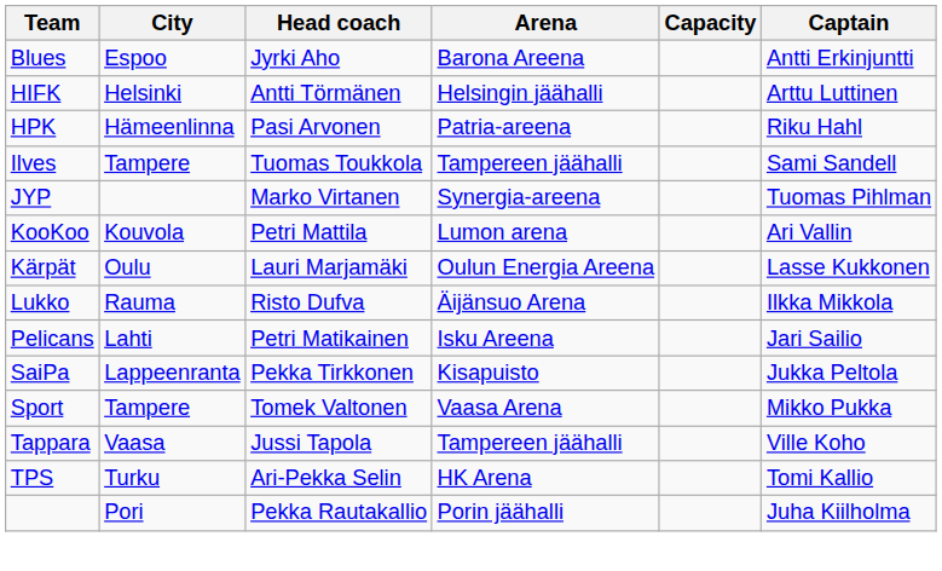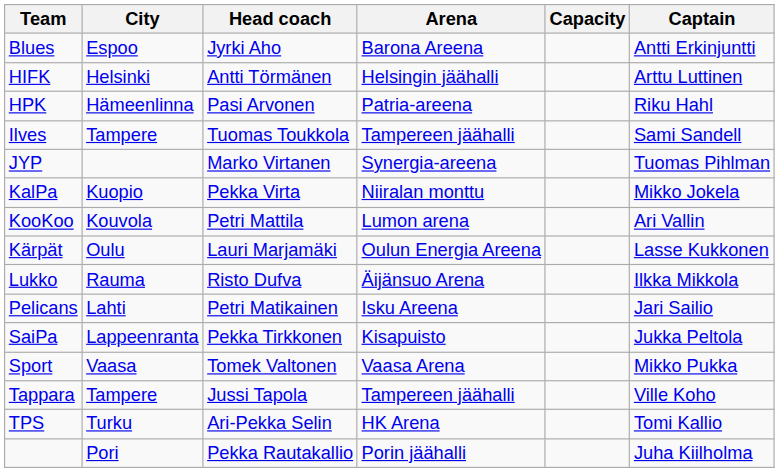 <table class="wikitable sortable">
 <tr>
 <th>Team</th>
 <th>City</th>
 <th>Head coach</th>
 <th>Arena</th>
 <th>Capacity</th>
 <th>Captain</th>
 </tr>
 <tr>
 <td><a href='#'>Blues</a></td>
 <td><a href='#'>Espoo</a></td>
 <td><a href='#'>Jyrki Aho</a></td>
 <td><a href='#'>Barona Areena</a></td>
 <td></td>
 <td><a href='#'>Antti Erkinjuntti</a></td>
 </tr>
 <tr>
 <td><a href='#'>HIFK</a></td>
 <td><a href='#'>Helsinki</a></td>
 <td><a href='#'>Antti Törmänen</a></td>
 <td><a href='#'>Helsingin jäähalli</a></td>
 <td></td>
 <td><a href='#'>Arttu Luttinen</a></td>
 </tr>
 <tr>
 <td><a href='#'>HPK</a></td>
 <td><a href='#'>Hämeenlinna</a></td>
 <td><a href='#'>Pasi Arvonen</a></td>
 <td><a href='#'>Patria-areena</a></td>
 <td></td>
 <td><a href='#'>Riku Hahl</a></td>
 </tr>
 <tr>
 <td><a href='#'>Ilves</a></td>
 <td><a href='#'>Tampere</a></td>
 <td><a href='#'>Tuomas Toukkola</a></td>
 <td><a href='#'>Tampereen jäähalli</a></td>
 <td></td>
 <td><a href='#'>Sami Sandell</a></td>
 </tr>
 <tr>
 <td><a href='#'>JYP</a></td>
 <td></td>
 <td><a href='#'>Marko Virtanen</a></td>
 <td><a href='#'>Synergia-areena</a></td>
 <td></td>
 <td><a href='#'>Tuomas Pihlman</a></td>
 </tr>
 <tr>
+<td><a href='#'>KalPa</a></td>
+<td><a href='#'>Kuopio</a></td>
+<td><a href='#'>Pekka Virta</a></td>
+<td><a href='#'>Niiralan monttu</a></td>
+<td></td>
+<td><a href='#'>Mikko Jokela</a></td>
+</tr>
+<tr>
 <td><a href='#'>KooKoo</a></td>
 <td><a href='#'>Kouvola</a></td>
 <td><a href='#'>Petri Mattila</a></td>
 <td><a href='#'>Lumon arena</a></td>
 <td></td>
 <td><a href='#'>Ari Vallin</a></td>
 </tr>
 <tr>
 <td><a href='#'>Kärpät</a></td>
 <td><a href='#'>Oulu</a></td>
 <td><a href='#'>Lauri Marjamäki</a></td>
 <td><a href='#'>Oulun Energia Areena</a></td>
 <td></td>
 <td><a href='#'>Lasse Kukkonen</a></td>
 </tr>
 <tr>
 <td><a href='#'>Lukko</a></td>
 <td><a href='#'>Rauma</a></td>
 <td><a href='#'>Risto Dufva</a></td>
 <td><a href='#'>Äijänsuo Arena</a></td>
 <td></td>
 <td><a href='#'>Ilkka Mikkola</a></td>
 </tr>
 <tr>
 <td><a href='#'>Pelicans</a></td>
 <td><a href='#'>Lahti</a></td>
 <td><a href='#'>Petri Matikainen</a></td>
 <td><a href='#'>Isku Areena</a></td>
 <td></td>
 <td><a href='#'>Jari Sailio</a></td>
 </tr>
 <tr>
 <td><a href='#'>SaiPa</a></td>
 <td><a href='#'>Lappeenranta</a></td>
 <td><a href='#'>Pekka Tirkkonen</a></td>
 <td><a href='#'>Kisapuisto</a></td>
 <td></td>
 <td><a href='#'>Jukka Peltola</a></td>
 </tr>
 <tr>
 <td><a href='#'>Sport</a></td>
-<td><a href='#'>Tampere</a></td>
+<td><a href='#'>Vaasa</a></td>
 <td><a href='#'>Tomek Valtonen</a></td>
 <td><a href='#'>Vaasa Arena</a></td>
 <td></td>
 <td><a href='#'>Mikko Pukka</a></td>
 </tr>
 <tr>
 <td><a href='#'>Tappara</a></td>
-<td><a href='#'>Vaasa</a></td>
+<td><a href='#'>Tampere</a></td>
 <td><a href='#'>Jussi Tapola</a></td>
 <td><a href='#'>Tampereen jäähalli</a></td>
 <td></td>
 <td><a href='#'>Ville Koho</a></td>
 </tr>
 <tr>
 <td><a href='#'>TPS</a></td>
 <td><a href='#'>Turku</a></td>
 <td><a href='#'>Ari-Pekka Selin</a></td>
 <td><a href='#'>HK Arena</a></td>
 <td></td>
 <td><a href='#'>Tomi Kallio</a></td>
 </tr>
 <tr>
 <td></td>
 <td><a href='#'>Pori</a></td>
 <td><a href='#'>Pekka Rautakallio</a></td>
 <td><a href='#'>Porin jäähalli</a></td>
 <td></td>
 <td><a href='#'>Juha Kiilholma</a></td>
 </tr>
 </table>
